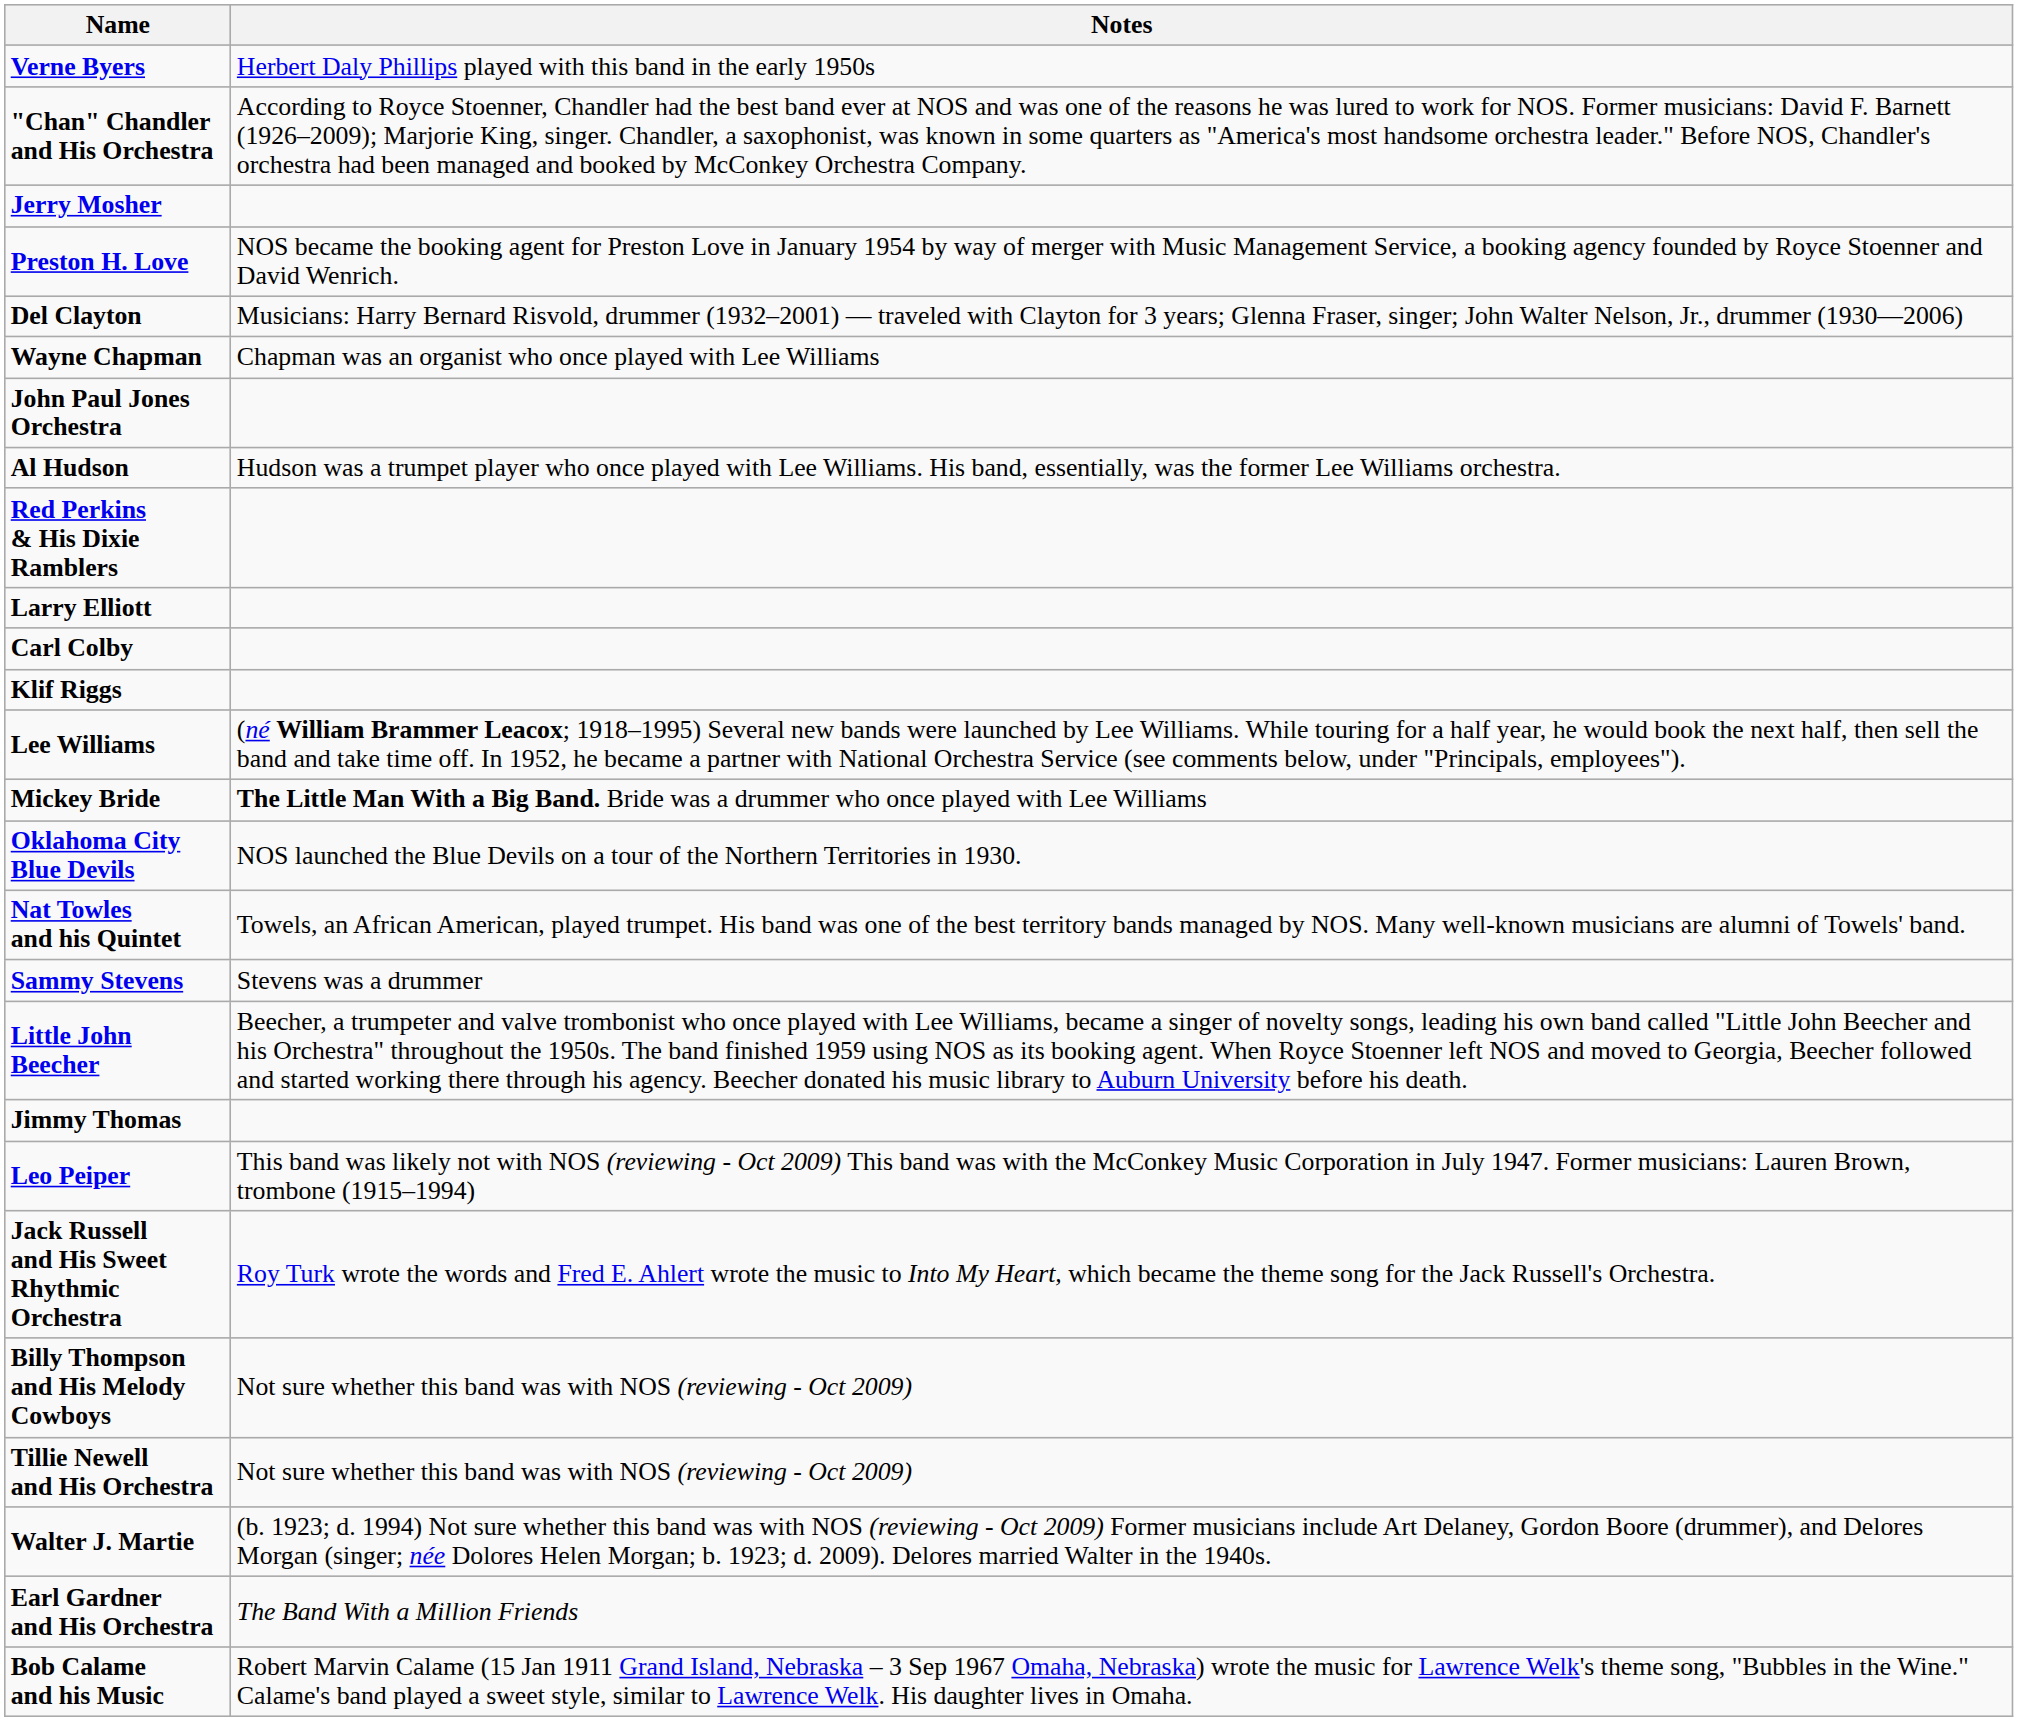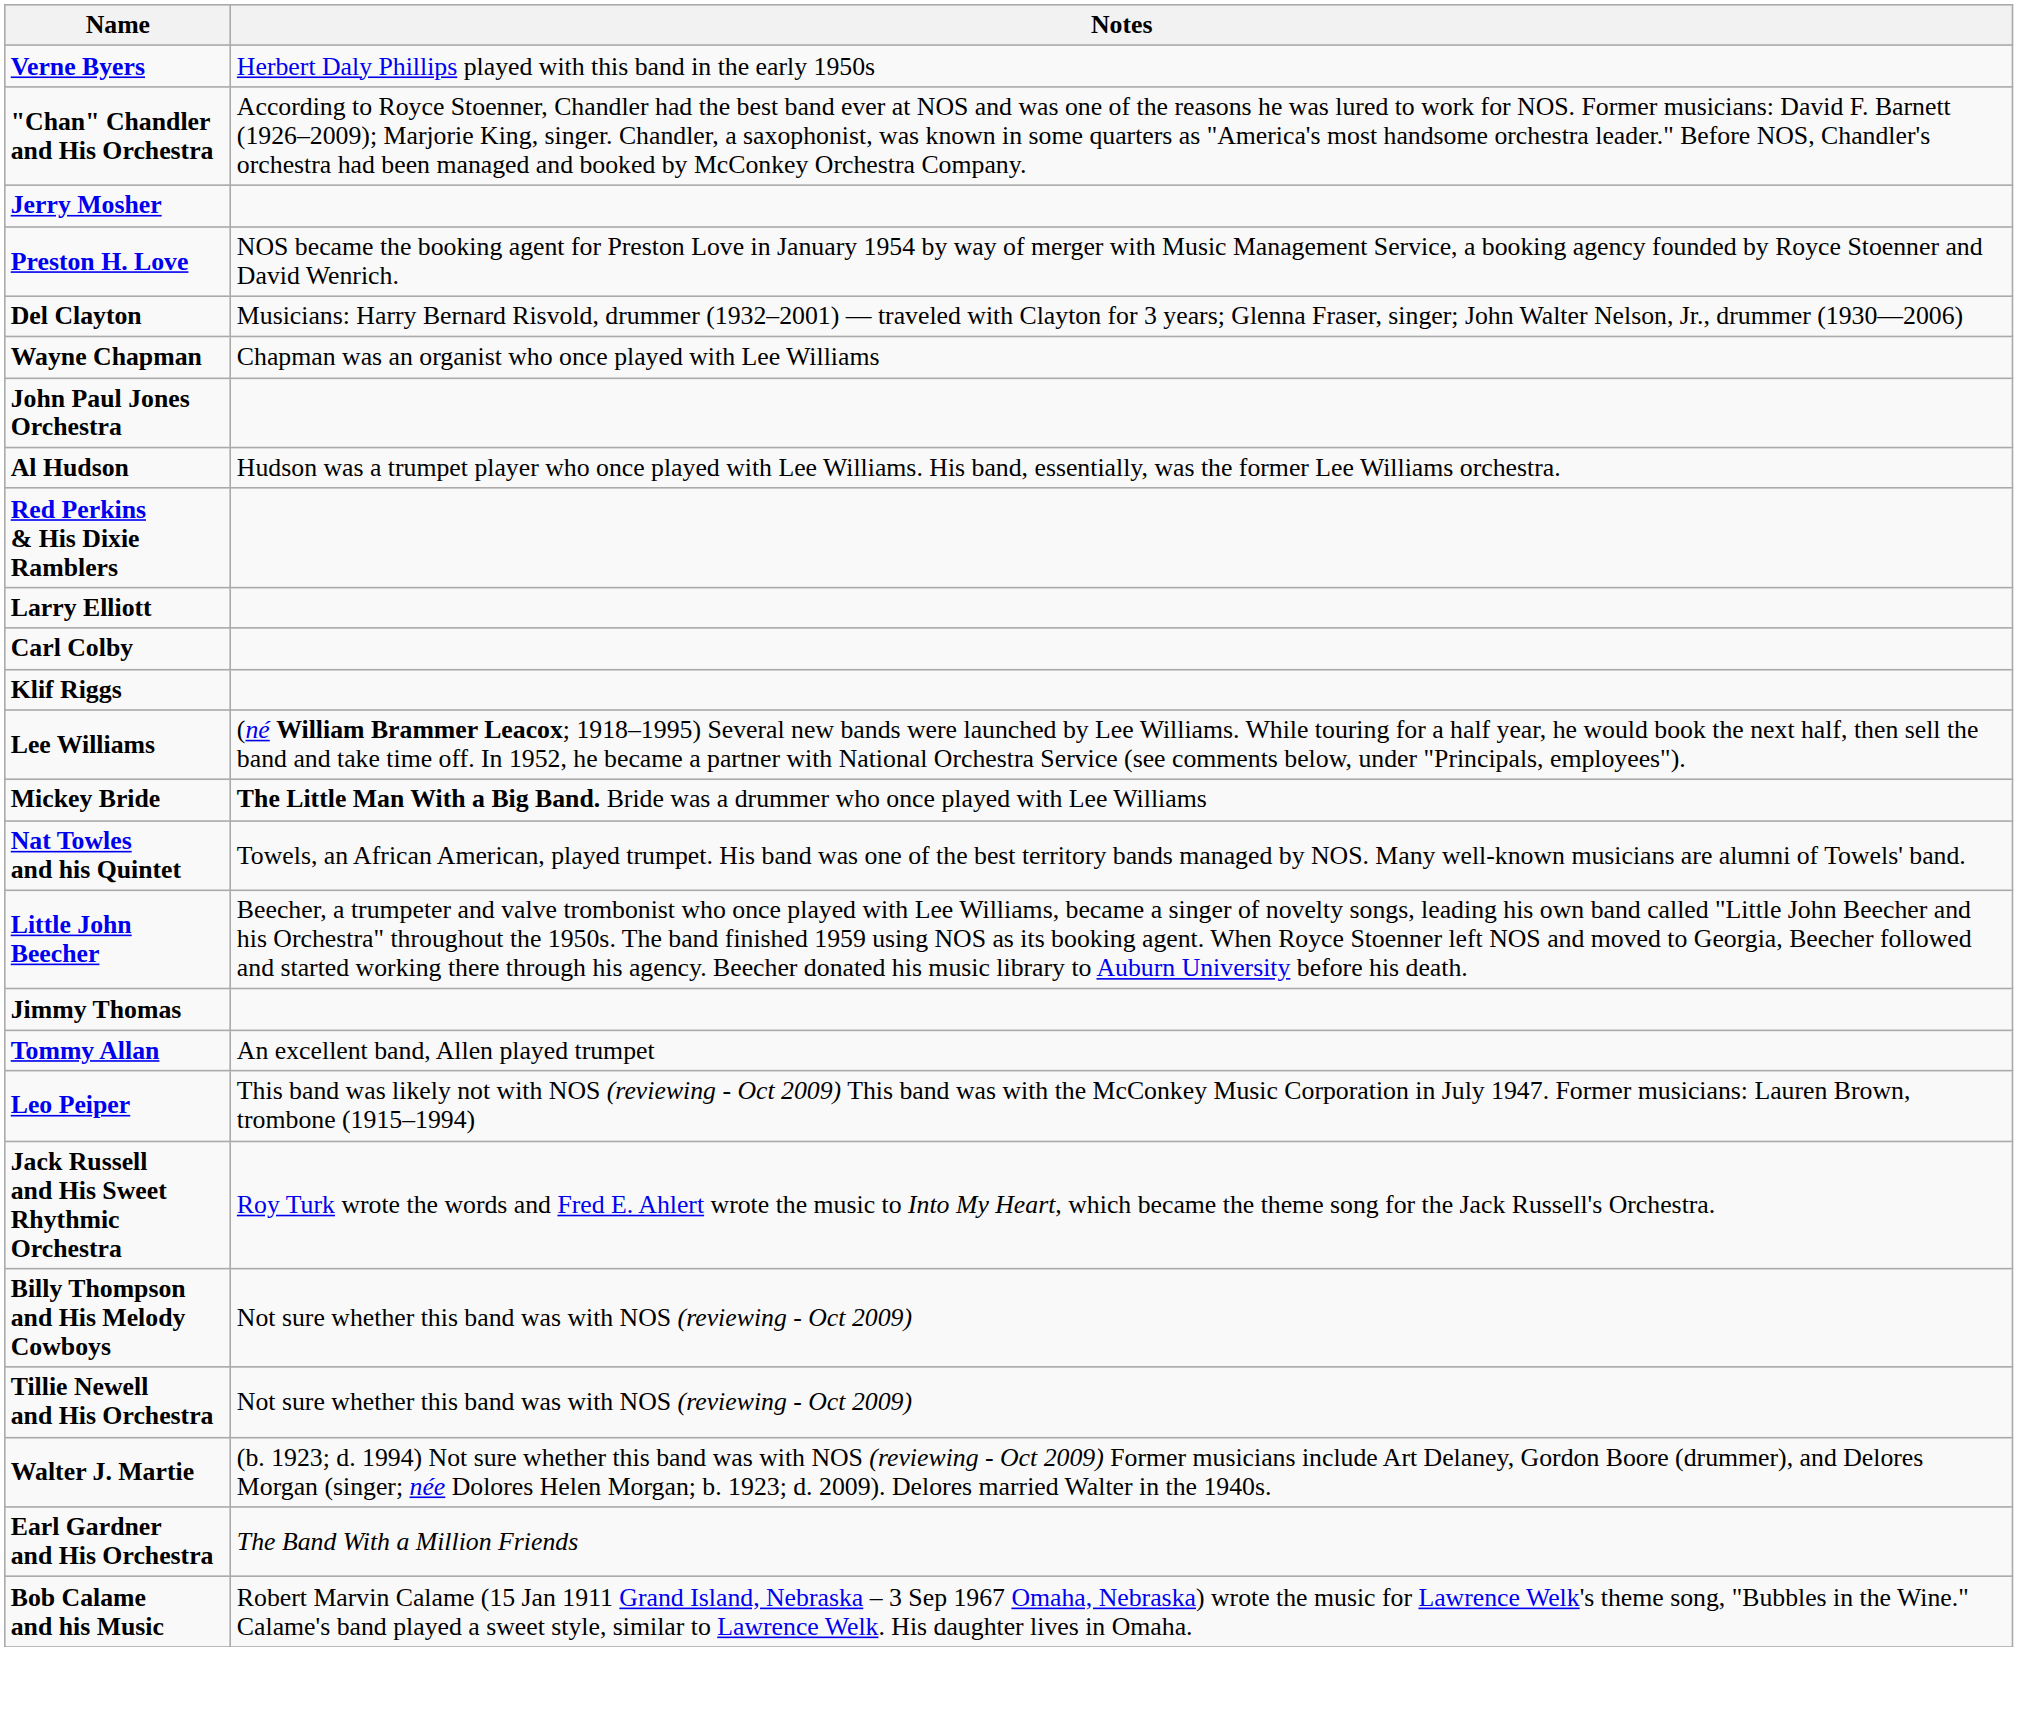 <table class="wikitable">
 <tr>
 <th>Name</th>
 <th>Notes</th>
 </tr>
 <tr>
 <td><strong><a href='#'>Verne Byers</a></strong></td>
 <td><a href='#'>Herbert Daly Phillips</a> played with this band in the early 1950s</td>
 </tr>
 <tr>
 <td><strong>"Chan" Chandler<br>and His Orchestra</strong></td>
 <td>According to Royce Stoenner, Chandler had the best band ever at NOS and was one of the reasons he was lured to work for NOS.  Former musicians: David F. Barnett (1926–2009); Marjorie King, singer.  Chandler, a saxophonist, was known in some quarters as "America's most handsome orchestra leader."  Before NOS, Chandler's orchestra had been managed and booked by McConkey Orchestra Company.</td>
 </tr>
 <tr>
 <td><strong><a href='#'>Jerry Mosher</a></strong></td>
 <td></td>
 </tr>
 <tr>
 <td><strong><a href='#'>Preston H. Love</a></strong></td>
 <td>NOS became the booking agent for Preston Love in January 1954 by way of merger with Music Management Service, a booking agency founded by Royce Stoenner and David Wenrich.</td>
 </tr>
 <tr>
 <td><strong>Del Clayton</strong></td>
 <td>Musicians: Harry Bernard Risvold, drummer (1932–2001) — traveled with Clayton for 3 years; Glenna Fraser, singer; John Walter Nelson, Jr., drummer (1930—2006)</td>
 </tr>
 <tr>
 <td><strong>Wayne Chapman</strong></td>
 <td>Chapman was an organist who once played with Lee Williams</td>
 </tr>
 <tr>
 <td><strong>John Paul Jones<br>Orchestra</strong></td>
 <td></td>
 </tr>
 <tr>
 <td><strong>Al Hudson</strong></td>
 <td>Hudson was a trumpet player who once played with Lee Williams.  His band, essentially, was the former Lee Williams orchestra.</td>
 </tr>
 <tr>
 <td><strong><a href='#'>Red Perkins</a><br>& His Dixie Ramblers</strong></td>
 <td></td>
 </tr>
 <tr>
 <td><strong>Larry Elliott</strong></td>
 <td></td>
 </tr>
 <tr>
 <td><strong>Carl Colby</strong></td>
 <td></td>
 </tr>
 <tr>
 <td><strong>Klif Riggs</strong></td>
 <td></td>
 </tr>
 <tr>
 <td><strong>Lee Williams</strong></td>
 <td>(<em><a href='#'>né</a></em> <strong>William Brammer Leacox</strong>; 1918–1995) Several new bands were launched by Lee Williams.  While touring for a half year, he would book the next half, then sell the band and take time off.  In 1952, he became a partner with National Orchestra Service (see comments below, under "Principals, employees").</td>
 </tr>
 <tr>
 <td><strong>Mickey Bride</strong></td>
 <td><strong>The Little Man With a Big Band.</strong> Bride was a drummer who once played with Lee Williams</td>
 </tr>
 <tr>
-<td><strong><a href='#'>Oklahoma City Blue Devils</a></strong></td>
-<td>NOS launched the Blue Devils on a tour of the Northern Territories in 1930.</td>
-</tr>
-<tr>
 <td><strong><a href='#'>Nat Towles</a><br> and his Quintet</strong></td>
 <td>Towels, an African American, played trumpet.  His band was one of the best territory bands managed by NOS.  Many well-known musicians are alumni of Towels' band.</td>
-</tr>
-<tr>
-<td><strong><a href='#'>Sammy Stevens</a></strong></td>
-<td>Stevens was a drummer</td>
 </tr>
 <tr>
 <td><strong><a href='#'>Little John Beecher</a></strong></td>
 <td>Beecher, a trumpeter and valve trombonist who once played with Lee Williams, became a singer of novelty songs, leading his own band called "Little John Beecher and his Orchestra" throughout the 1950s. The band finished 1959 using NOS as its booking agent. When Royce Stoenner left NOS and moved to Georgia, Beecher followed and started working there through his agency. Beecher donated his music library to <a href='#'>Auburn University</a> before his death.</td>
 </tr>
 <tr>
 <td><strong>Jimmy Thomas</strong></td>
 <td></td>
+</tr>
+<tr>
+<td><strong><a href='#'>Tommy Allan</a></strong></td>
+<td>An excellent band, Allen played trumpet</td>
 </tr>
 <tr>
 <td><strong><a href='#'>Leo Peiper</a></strong></td>
 <td>This band was likely not with NOS <em>(reviewing - Oct 2009)</em>  This band was with the McConkey Music Corporation in July 1947.  Former musicians: Lauren Brown, trombone (1915–1994)</td>
 </tr>
 <tr>
 <td><strong>Jack Russell<br>and His Sweet Rhythmic Orchestra</strong></td>
 <td><a href='#'>Roy Turk</a> wrote the words and <a href='#'>Fred E. Ahlert</a> wrote the music to <em>Into My Heart,</em> which became the theme song for the Jack Russell's Orchestra.</td>
 </tr>
 <tr>
 <td><strong>Billy Thompson<br>and His Melody Cowboys</strong></td>
 <td>Not sure whether this band was with NOS <em>(reviewing - Oct 2009)</em></td>
 </tr>
 <tr>
 <td><strong>Tillie Newell<br>and His Orchestra</strong></td>
 <td>Not sure whether this band was with NOS <em>(reviewing - Oct 2009)</em></td>
 </tr>
 <tr>
 <td><strong>Walter J. Martie</strong></td>
 <td>(b. 1923; d. 1994) Not sure whether this band was with NOS <em>(reviewing - Oct 2009)</em> Former musicians include Art Delaney, Gordon Boore (drummer), and Delores Morgan (singer; <em><a href='#'>née</a></em> Dolores Helen Morgan; b. 1923; d. 2009).  Delores married Walter in the 1940s.</td>
 </tr>
 <tr>
 <td><strong>Earl Gardner<br> and His Orchestra</strong></td>
 <td><em>The Band With a Million Friends</em></td>
 </tr>
 <tr>
 <td><strong>Bob Calame<br>and his Music</strong></td>
 <td>Robert Marvin Calame (15 Jan 1911 <a href='#'>Grand Island, Nebraska</a> – 3 Sep 1967 <a href='#'>Omaha, Nebraska</a>) wrote the music for <a href='#'>Lawrence Welk</a>'s theme song, "Bubbles in the Wine."  Calame's band played a sweet style, similar to <a href='#'>Lawrence Welk</a>.  His daughter lives in Omaha.</td>
 </tr>
 </table>
